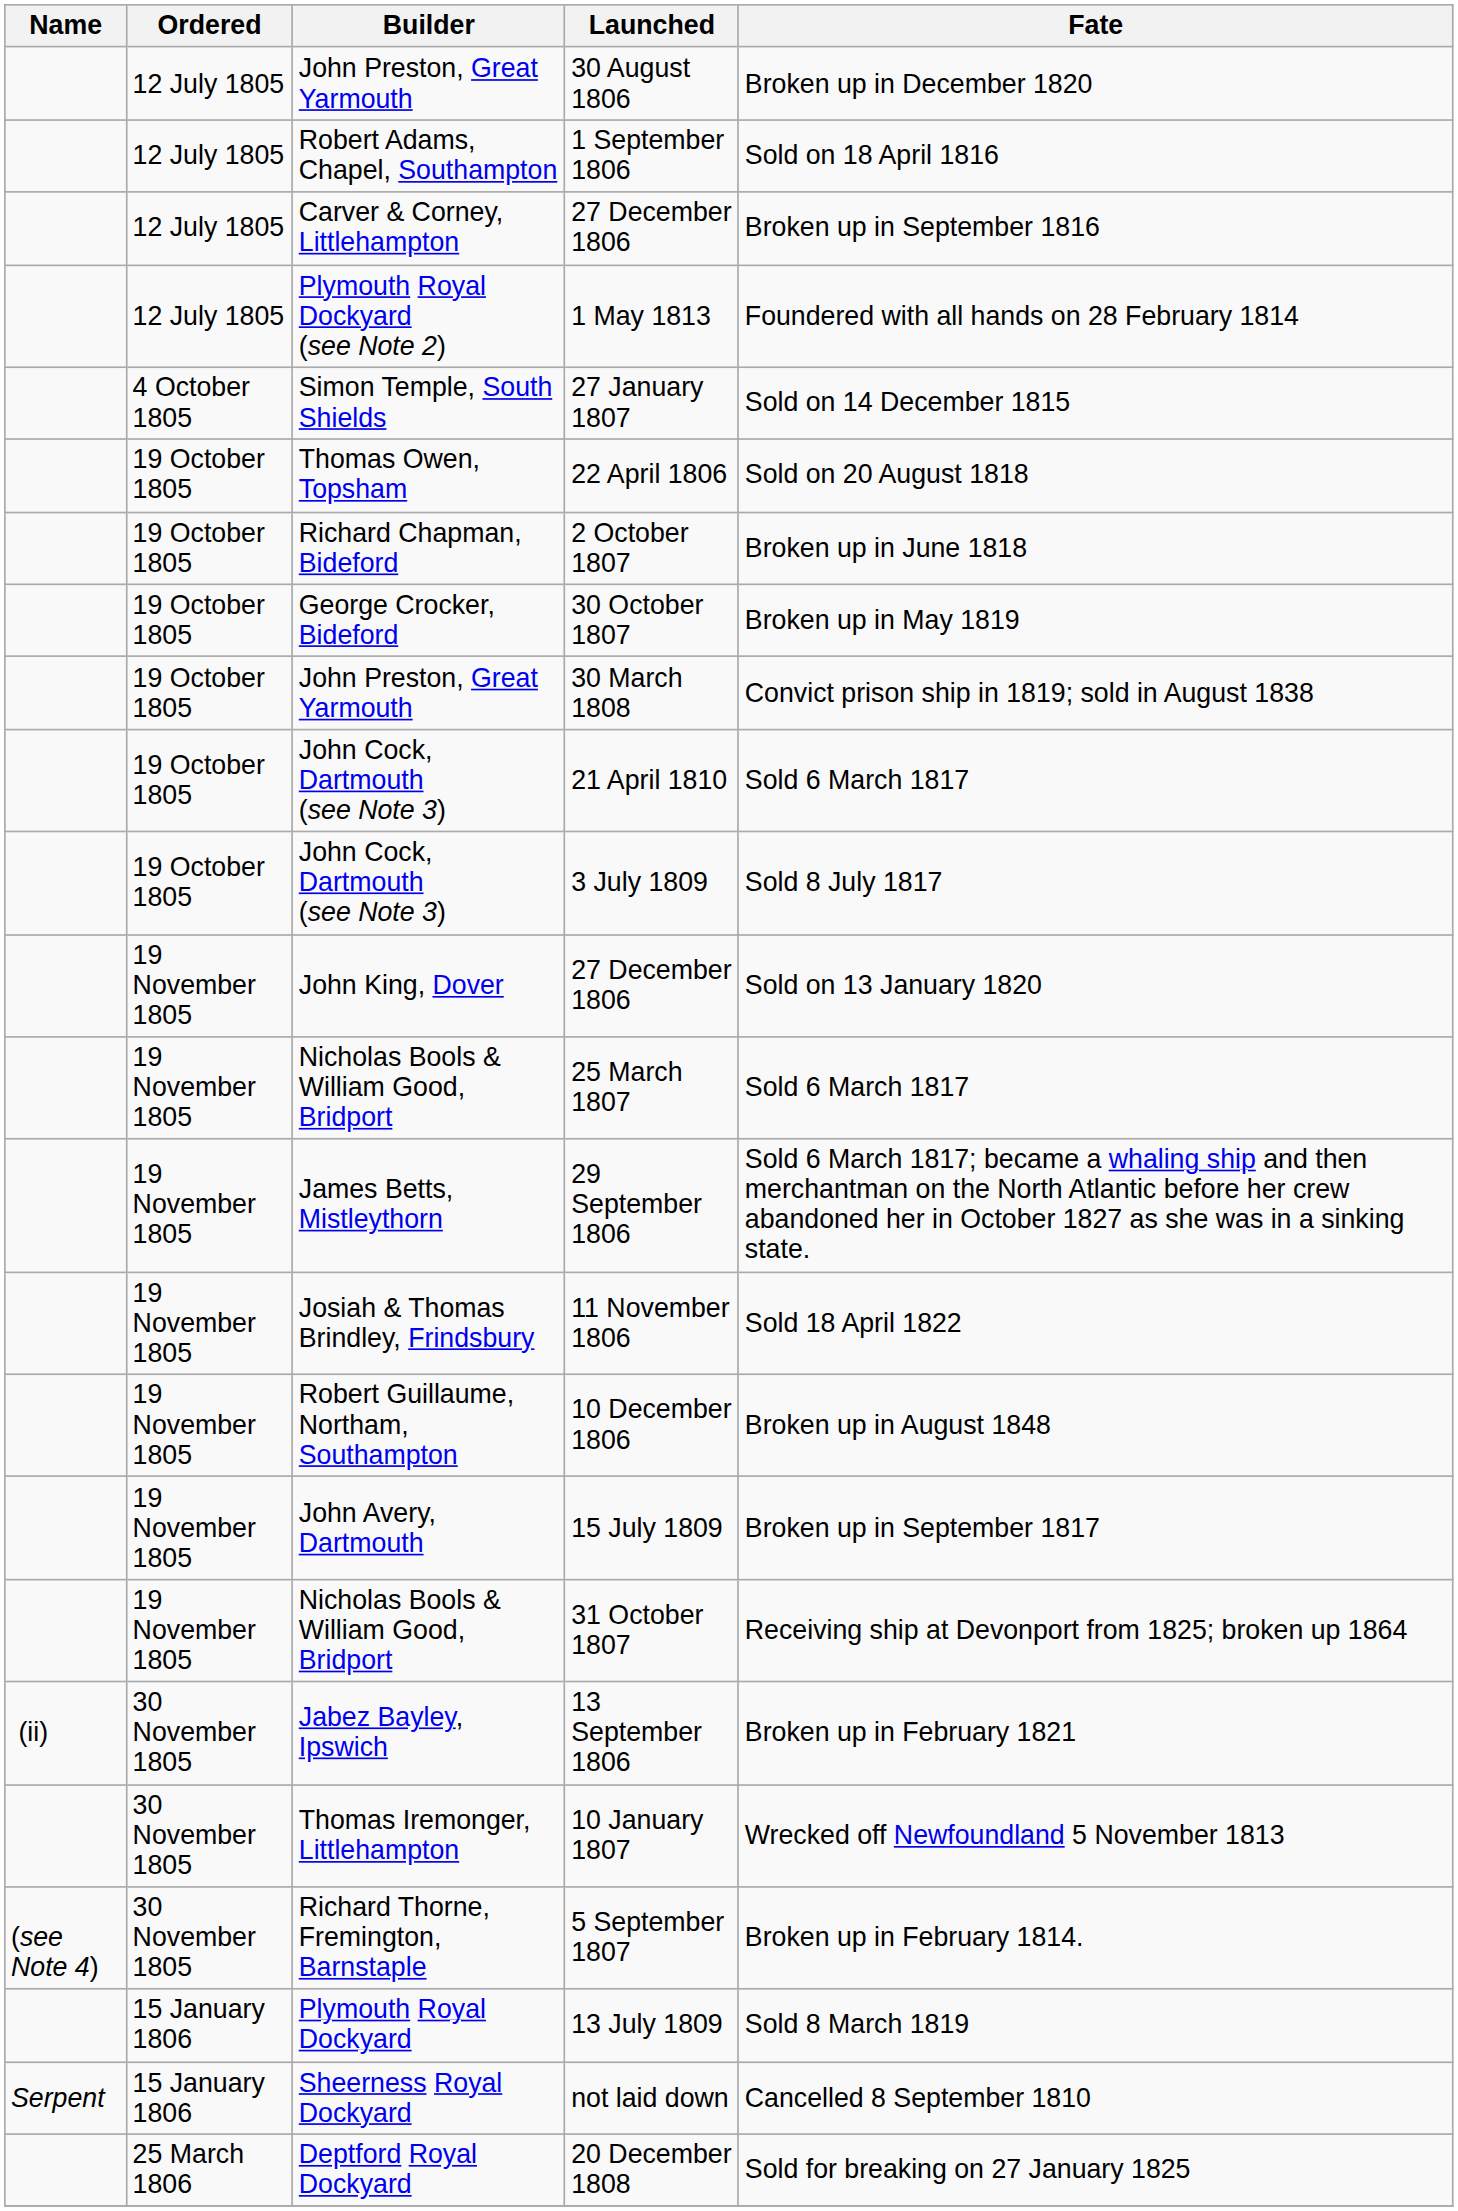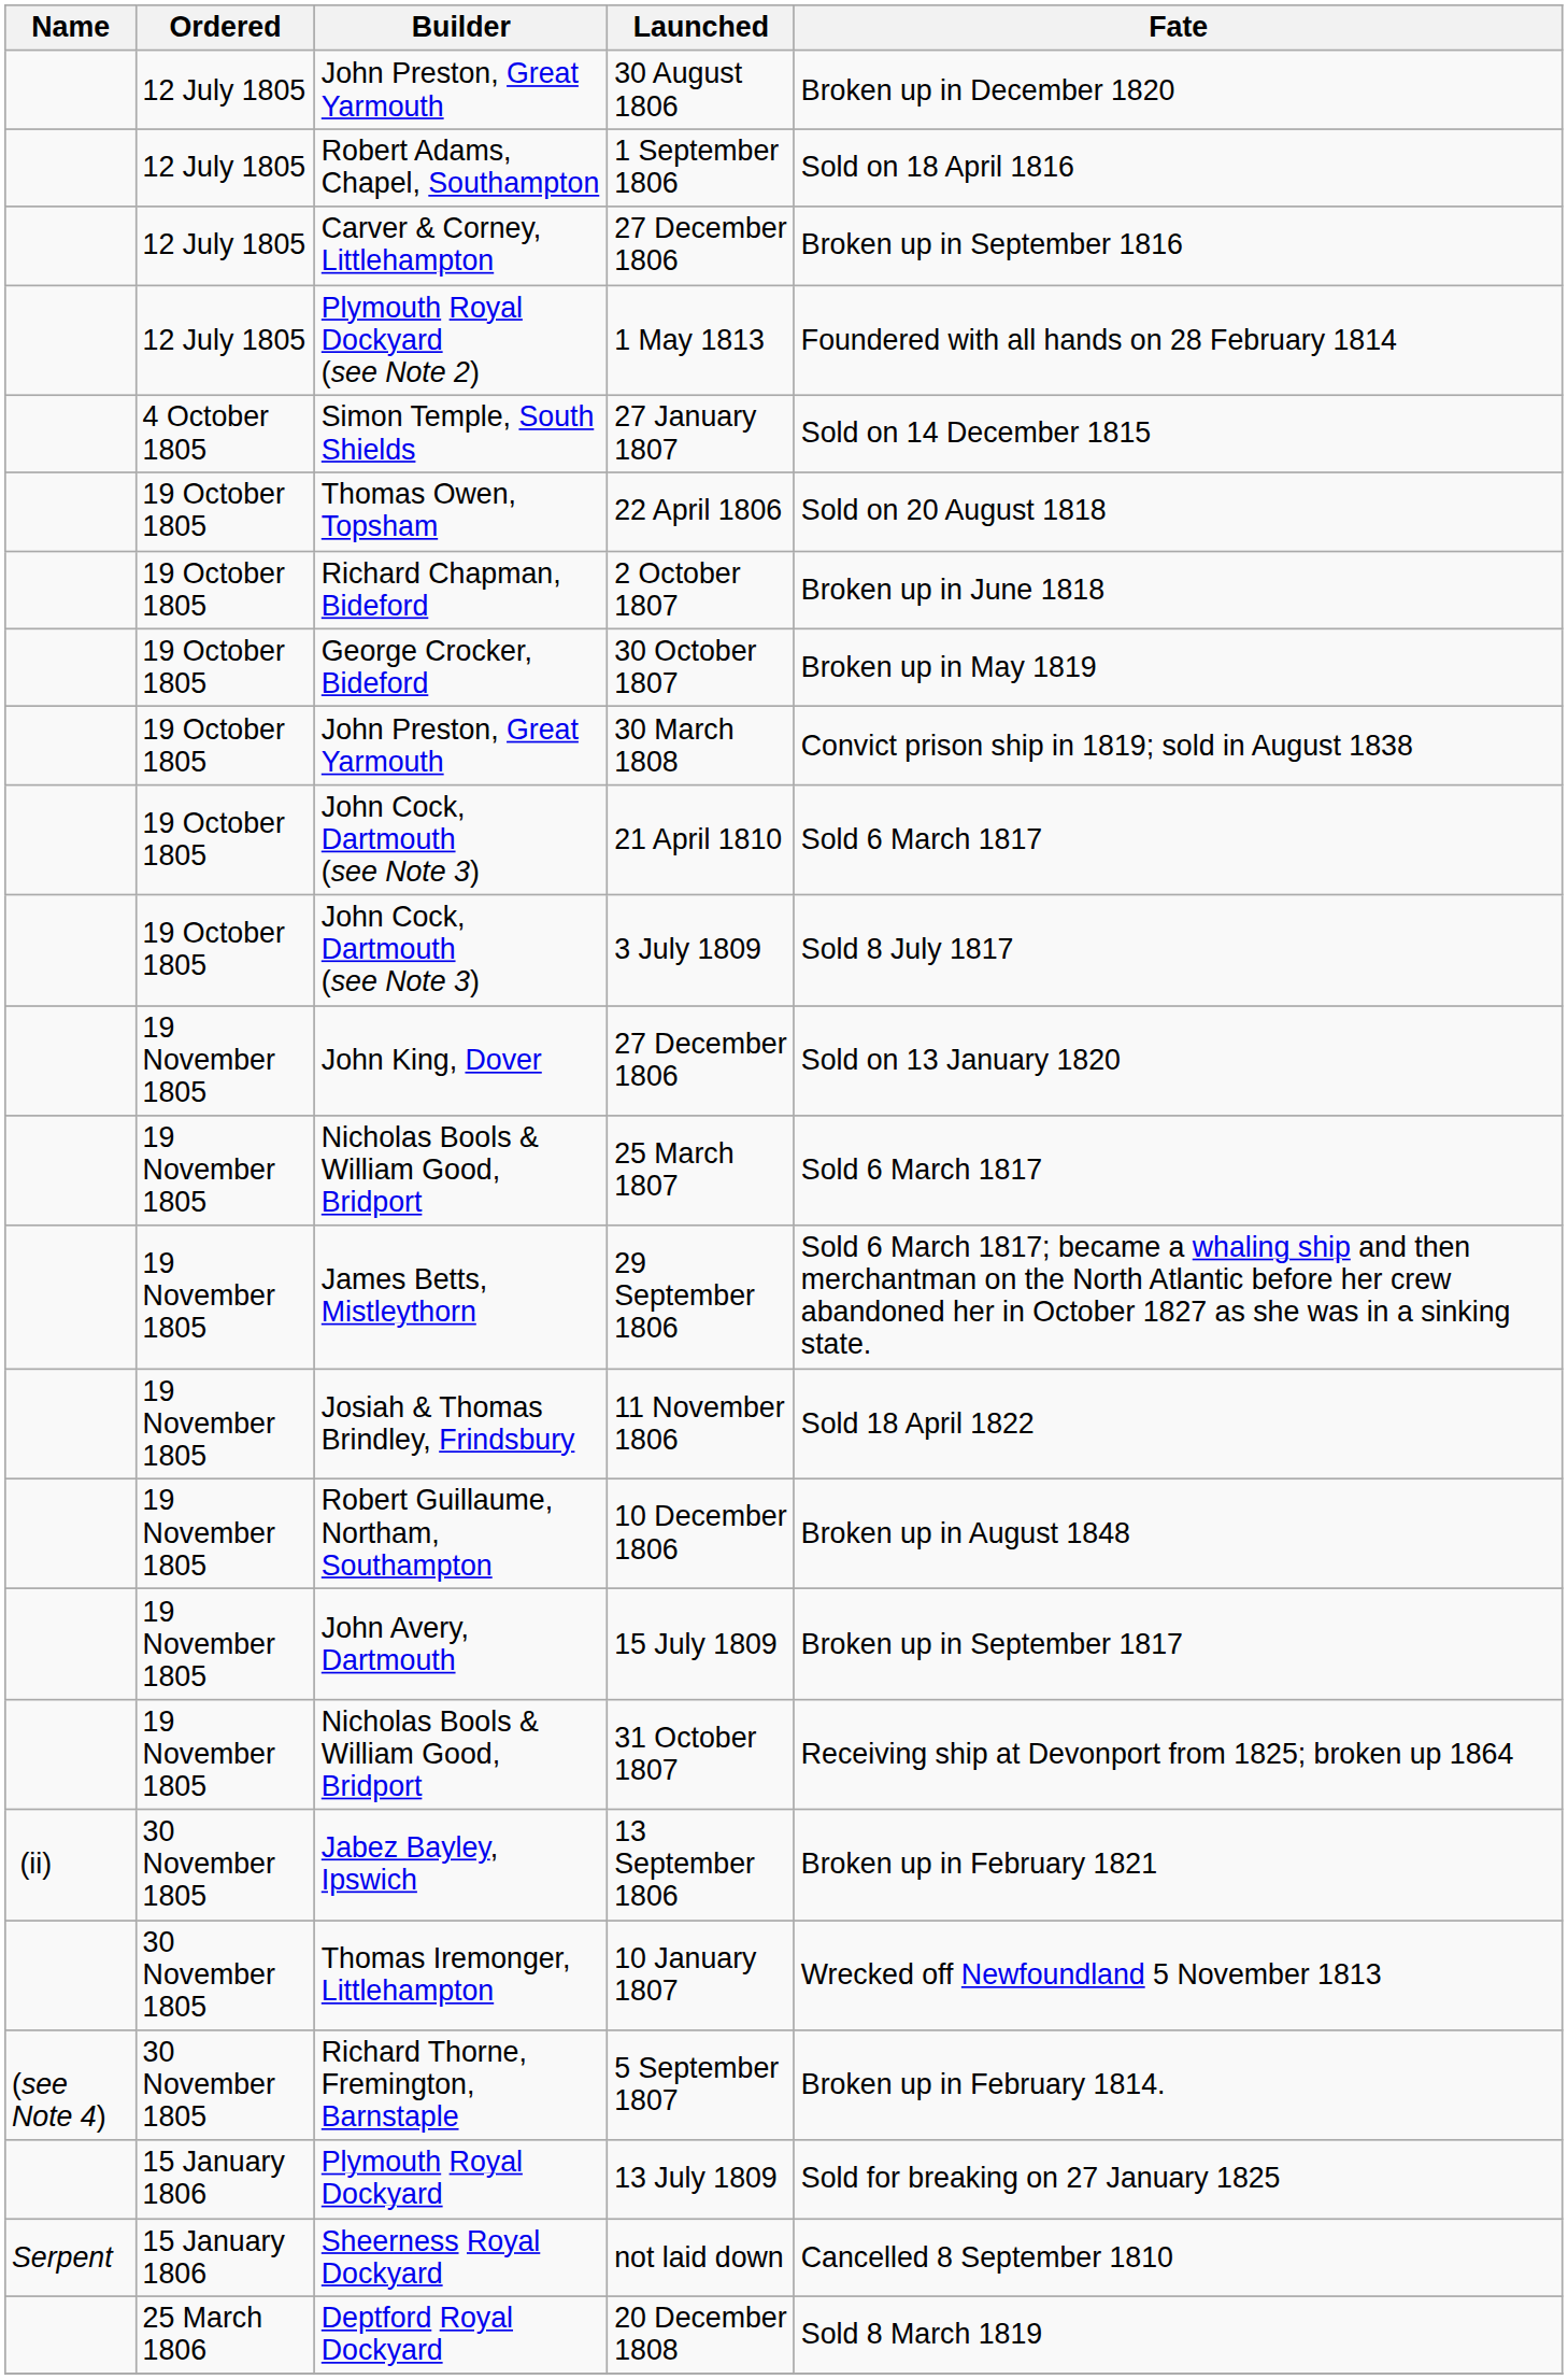 <table class="wikitable" style="text-align:left">
 <tr>
 <th>Name</th>
 <th>Ordered</th>
 <th>Builder</th>
 <th>Launched</th>
 <th>Fate</th>
 </tr>
 <tr>
 <td></td>
 <td>12 July 1805</td>
 <td>John Preston, <a href='#'>Great Yarmouth</a></td>
 <td>30 August 1806</td>
 <td>Broken up in December 1820</td>
 </tr>
 <tr>
 <td></td>
 <td>12 July 1805</td>
 <td>Robert Adams, Chapel, <a href='#'>Southampton</a></td>
 <td>1 September 1806</td>
 <td>Sold on 18 April 1816</td>
 </tr>
 <tr>
 <td></td>
 <td>12 July 1805</td>
 <td>Carver & Corney, <a href='#'>Littlehampton</a></td>
 <td>27 December 1806</td>
 <td>Broken up in September 1816</td>
 </tr>
 <tr>
 <td></td>
 <td>12 July 1805</td>
 <td><a href='#'>Plymouth</a> <a href='#'>Royal Dockyard</a> <br>(<em>see Note 2</em>)</td>
 <td>1 May 1813</td>
 <td>Foundered with all hands on 28 February 1814</td>
 </tr>
 <tr>
 <td></td>
 <td>4 October 1805</td>
 <td>Simon Temple, <a href='#'>South Shields</a></td>
 <td>27 January 1807</td>
 <td>Sold on 14 December 1815</td>
 </tr>
 <tr>
 <td></td>
 <td>19 October 1805</td>
 <td>Thomas Owen, <a href='#'>Topsham</a></td>
 <td>22 April 1806</td>
 <td>Sold on 20 August 1818</td>
 </tr>
 <tr>
 <td></td>
 <td>19 October 1805</td>
 <td>Richard Chapman, <a href='#'>Bideford</a></td>
 <td>2 October 1807</td>
 <td>Broken up in June 1818</td>
 </tr>
 <tr>
 <td></td>
 <td>19 October 1805</td>
 <td>George Crocker, <a href='#'>Bideford</a></td>
 <td>30 October 1807</td>
 <td>Broken up in May 1819</td>
 </tr>
 <tr>
 <td></td>
 <td>19 October 1805</td>
 <td>John Preston, <a href='#'>Great Yarmouth</a></td>
 <td>30 March 1808</td>
 <td>Convict prison ship in 1819; sold in August 1838</td>
 </tr>
 <tr>
 <td></td>
 <td>19 October 1805</td>
 <td>John Cock, <a href='#'>Dartmouth</a> <br>(<em>see Note 3</em>)</td>
 <td>21 April 1810</td>
 <td>Sold 6 March 1817</td>
 </tr>
 <tr>
 <td></td>
 <td>19 October 1805</td>
 <td>John Cock, <a href='#'>Dartmouth</a> <br>(<em>see Note 3</em>)</td>
 <td>3 July 1809</td>
 <td>Sold 8 July 1817</td>
 </tr>
 <tr>
 <td></td>
 <td>19 November 1805</td>
 <td>John King, <a href='#'>Dover</a></td>
 <td>27 December 1806</td>
 <td>Sold on 13 January 1820</td>
 </tr>
 <tr>
 <td></td>
 <td>19 November 1805</td>
 <td>Nicholas Bools & William Good, <a href='#'>Bridport</a></td>
 <td>25 March 1807</td>
 <td>Sold 6 March 1817</td>
 </tr>
 <tr>
 <td></td>
 <td>19 November 1805</td>
 <td>James Betts, <a href='#'>Mistleythorn</a></td>
 <td>29 September 1806</td>
 <td>Sold 6 March 1817; became a <a href='#'>whaling ship</a> and then merchantman on the North Atlantic before her crew abandoned her in October 1827 as she was in a sinking state.</td>
 </tr>
 <tr>
 <td></td>
 <td>19 November 1805</td>
 <td>Josiah & Thomas Brindley, <a href='#'>Frindsbury</a></td>
 <td>11 November 1806</td>
 <td>Sold 18 April 1822</td>
 </tr>
 <tr>
 <td></td>
 <td>19 November 1805</td>
 <td>Robert Guillaume, Northam, <a href='#'>Southampton</a></td>
 <td>10 December 1806</td>
 <td>Broken up in August 1848</td>
 </tr>
 <tr>
 <td></td>
 <td>19 November 1805</td>
 <td>John Avery, <a href='#'>Dartmouth</a></td>
 <td>15 July 1809</td>
 <td>Broken up in September 1817</td>
 </tr>
 <tr>
 <td></td>
 <td>19 November 1805</td>
 <td>Nicholas Bools & William Good, <a href='#'>Bridport</a></td>
 <td>31 October 1807</td>
 <td>Receiving ship at Devonport from 1825; broken up 1864</td>
 </tr>
 <tr>
 <td> (ii)</td>
 <td>30 November 1805</td>
 <td><a href='#'>Jabez Bayley</a>, <a href='#'>Ipswich</a></td>
 <td>13 September 1806</td>
 <td>Broken up in February 1821</td>
 </tr>
 <tr>
 <td></td>
 <td>30 November 1805</td>
 <td>Thomas Iremonger, <a href='#'>Littlehampton</a></td>
 <td>10 January 1807</td>
 <td>Wrecked off <a href='#'>Newfoundland</a> 5 November 1813</td>
 </tr>
 <tr>
 <td><br>(<em>see Note 4</em>)</td>
 <td>30 November 1805</td>
 <td>Richard Thorne, Fremington, <a href='#'>Barnstaple</a></td>
 <td>5 September 1807</td>
 <td>Broken up in February 1814.</td>
 </tr>
 <tr>
 <td></td>
 <td>15 January 1806</td>
 <td><a href='#'>Plymouth</a> <a href='#'>Royal Dockyard</a></td>
 <td>13 July 1809</td>
-<td>Sold 8 March 1819</td>
+<td>Sold for breaking on 27 January 1825</td>
 </tr>
 <tr>
 <td><em>Serpent</em></td>
 <td>15 January 1806</td>
 <td><a href='#'>Sheerness</a> <a href='#'>Royal Dockyard</a></td>
 <td>not laid down</td>
 <td>Cancelled 8 September 1810</td>
 </tr>
 <tr>
 <td></td>
 <td>25 March 1806</td>
 <td><a href='#'>Deptford</a> <a href='#'>Royal Dockyard</a></td>
 <td>20 December 1808</td>
-<td>Sold for breaking on 27 January 1825</td>
+<td>Sold 8 March 1819</td>
 </tr>
 <tr>
 </tr>
 </table>
